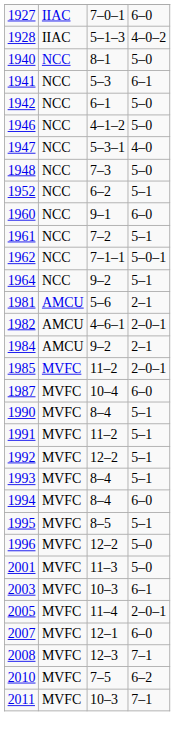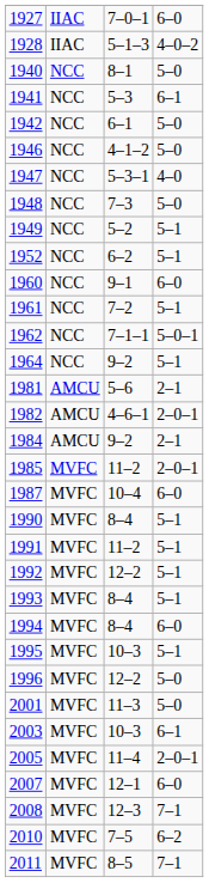 <table class="wikitable">
 <tr>
 </tr>
 <tr>
 <td><a href='#'>1927</a></td>
 <td><a href='#'>IIAC</a></td>
 <td>7–0–1</td>
 <td>6–0</td>
 </tr>
 <tr>
 <td><a href='#'>1928</a></td>
 <td>IIAC</td>
 <td>5–1–3</td>
 <td>4–0–2</td>
 </tr>
 <tr>
 <td><a href='#'>1940</a></td>
 <td><a href='#'>NCC</a></td>
 <td>8–1</td>
 <td>5–0</td>
 </tr>
 <tr>
 <td><a href='#'>1941</a></td>
 <td>NCC</td>
 <td>5–3</td>
 <td>6–1</td>
 </tr>
 <tr>
 <td><a href='#'>1942</a></td>
 <td>NCC</td>
 <td>6–1</td>
 <td>5–0</td>
 </tr>
 <tr>
 <td><a href='#'>1946</a></td>
 <td>NCC</td>
 <td>4–1–2</td>
 <td>5–0</td>
 </tr>
 <tr>
 <td><a href='#'>1947</a></td>
 <td>NCC</td>
 <td>5–3–1</td>
 <td>4–0</td>
 </tr>
 <tr>
 <td><a href='#'>1948</a></td>
 <td>NCC</td>
 <td>7–3</td>
 <td>5–0</td>
+</tr>
+<tr>
+<td><a href='#'>1949</a></td>
+<td>NCC</td>
+<td>5–2</td>
+<td>5–1</td>
 </tr>
 <tr>
 <td><a href='#'>1952</a></td>
 <td>NCC</td>
 <td>6–2</td>
 <td>5–1</td>
 </tr>
 <tr>
 <td><a href='#'>1960</a></td>
 <td>NCC</td>
 <td>9–1</td>
 <td>6–0</td>
 </tr>
 <tr>
 <td><a href='#'>1961</a></td>
 <td>NCC</td>
 <td>7–2</td>
 <td>5–1</td>
 </tr>
 <tr>
 <td><a href='#'>1962</a></td>
 <td>NCC</td>
 <td>7–1–1</td>
 <td>5–0–1</td>
 </tr>
 <tr>
 <td><a href='#'>1964</a></td>
 <td>NCC</td>
 <td>9–2</td>
 <td>5–1</td>
 </tr>
 <tr>
 <td><a href='#'>1981</a></td>
 <td><a href='#'>AMCU</a></td>
 <td>5–6</td>
 <td>2–1</td>
 </tr>
 <tr>
 <td><a href='#'>1982</a></td>
 <td>AMCU</td>
 <td>4–6–1</td>
 <td>2–0–1</td>
 </tr>
 <tr>
 <td><a href='#'>1984</a></td>
 <td>AMCU</td>
 <td>9–2</td>
 <td>2–1</td>
 </tr>
 <tr>
 <td><a href='#'>1985</a></td>
 <td><a href='#'>MVFC</a></td>
 <td>11–2</td>
 <td>2–0–1</td>
 </tr>
 <tr>
 <td><a href='#'>1987</a></td>
 <td>MVFC</td>
 <td>10–4</td>
 <td>6–0</td>
 </tr>
 <tr>
 <td><a href='#'>1990</a></td>
 <td>MVFC</td>
 <td>8–4</td>
 <td>5–1</td>
 </tr>
 <tr>
 <td><a href='#'>1991</a></td>
 <td>MVFC</td>
 <td>11–2</td>
 <td>5–1</td>
 </tr>
 <tr>
 <td><a href='#'>1992</a></td>
 <td>MVFC</td>
 <td>12–2</td>
 <td>5–1</td>
 </tr>
 <tr>
 <td><a href='#'>1993</a></td>
 <td>MVFC</td>
 <td>8–4</td>
 <td>5–1</td>
 </tr>
 <tr>
 <td><a href='#'>1994</a></td>
 <td>MVFC</td>
 <td>8–4</td>
 <td>6–0</td>
 </tr>
 <tr>
 <td><a href='#'>1995</a></td>
 <td>MVFC</td>
-<td>8–5</td>
+<td>10–3</td>
 <td>5–1</td>
 </tr>
 <tr>
 <td><a href='#'>1996</a></td>
 <td>MVFC</td>
 <td>12–2</td>
 <td>5–0</td>
 </tr>
 <tr>
 <td><a href='#'>2001</a></td>
 <td>MVFC</td>
 <td>11–3</td>
 <td>5–0</td>
 </tr>
 <tr>
 <td><a href='#'>2003</a></td>
 <td>MVFC</td>
 <td>10–3</td>
 <td>6–1</td>
 </tr>
 <tr>
 <td><a href='#'>2005</a></td>
 <td>MVFC</td>
 <td>11–4</td>
 <td>2–0–1</td>
 </tr>
 <tr>
 <td><a href='#'>2007</a></td>
 <td>MVFC</td>
 <td>12–1</td>
 <td>6–0</td>
 </tr>
 <tr>
 <td><a href='#'>2008</a></td>
 <td>MVFC</td>
 <td>12–3</td>
 <td>7–1</td>
 </tr>
 <tr>
 <td><a href='#'>2010</a></td>
 <td>MVFC</td>
 <td>7–5</td>
 <td>6–2</td>
 </tr>
 <tr>
 <td><a href='#'>2011</a></td>
 <td>MVFC</td>
-<td>10–3</td>
+<td>8–5</td>
 <td>7–1</td>
 </tr>
 </table>
